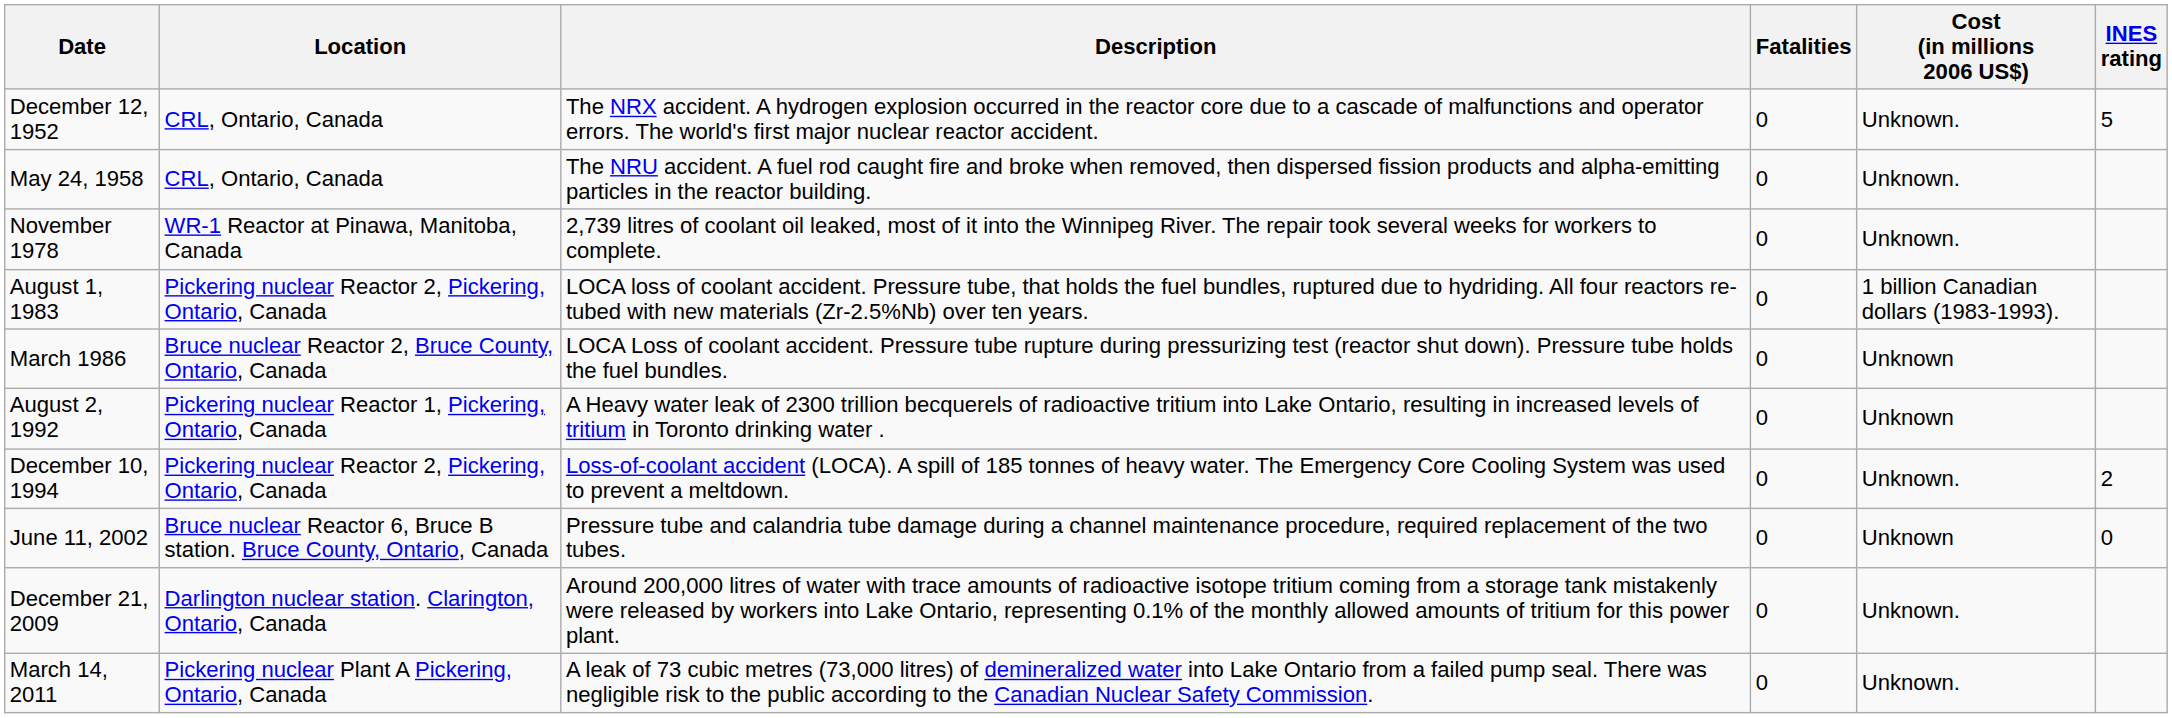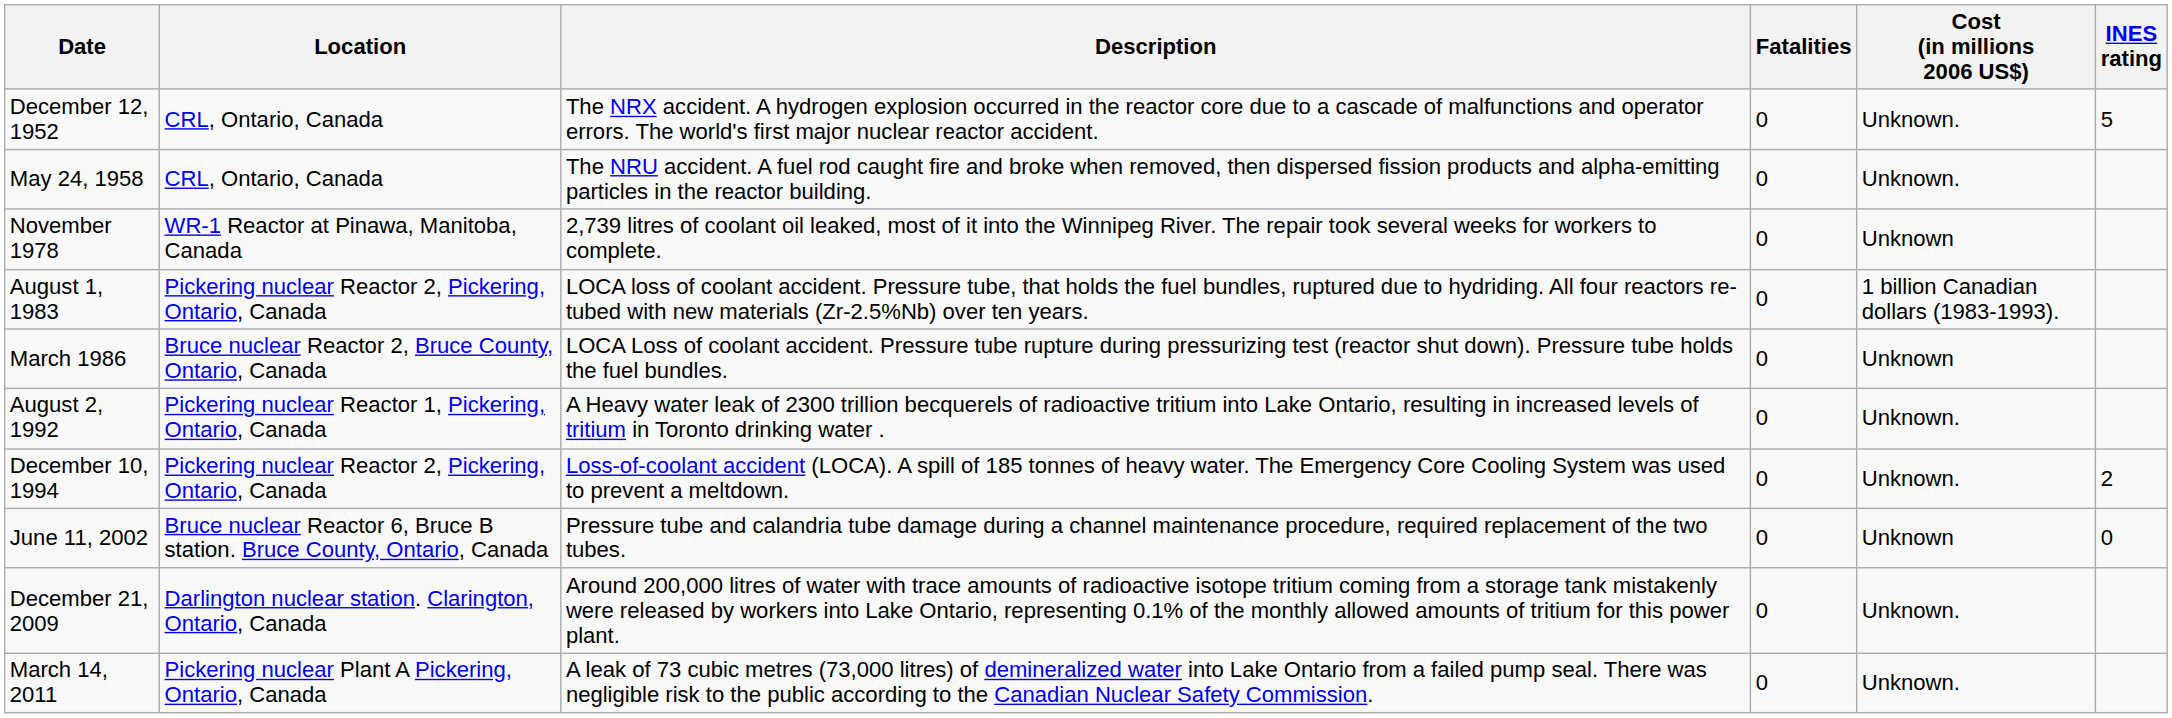 <table class="wikitable sortable">
 <tr>
 <th>Date</th>
 <th>Location</th>
 <th>Description</th>
 <th>Fatalities</th>
 <th>Cost <br> (in millions <br> 2006 US$)</th>
 <th><a href='#'>INES</a> <br>rating</th>
 </tr>
 <tr>
 <td>December 12, 1952</td>
 <td><a href='#'>CRL</a>, Ontario, Canada</td>
 <td>The <a href='#'>NRX</a> accident. A hydrogen explosion occurred in the reactor core due to a cascade of malfunctions and operator errors. The world's first major nuclear reactor accident.</td>
 <td>0</td>
 <td>Unknown.</td>
 <td>5</td>
 </tr>
 <tr>
 <td>May 24, 1958</td>
 <td><a href='#'>CRL</a>, Ontario, Canada</td>
 <td>The <a href='#'>NRU</a> accident. A fuel rod caught fire and broke when removed, then dispersed fission products and alpha-emitting particles in the reactor building.</td>
 <td>0</td>
 <td>Unknown.</td>
 <td></td>
 </tr>
 <tr>
 <td>November 1978</td>
 <td><a href='#'>WR-1</a> Reactor at Pinawa, Manitoba, Canada</td>
 <td>2,739 litres of coolant oil leaked, most of it into the Winnipeg River. The repair took several weeks for workers to complete.</td>
 <td>0</td>
-<td>Unknown.</td>
+<td>Unknown</td>
 <td></td>
 </tr>
 <tr>
 <td>August 1, 1983</td>
 <td><a href='#'>Pickering nuclear</a> Reactor 2, <a href='#'>Pickering, Ontario</a>, Canada</td>
 <td>LOCA loss of coolant accident. Pressure tube, that holds the fuel bundles, ruptured due to hydriding.  All four reactors re-tubed with new materials (Zr-2.5%Nb) over ten years.</td>
 <td>0</td>
 <td>1 billion Canadian dollars (1983-1993).</td>
 <td></td>
 </tr>
 <tr>
 <td>March 1986</td>
 <td><a href='#'>Bruce nuclear</a> Reactor 2, <a href='#'>Bruce County, Ontario</a>, Canada</td>
 <td>LOCA Loss of coolant accident. Pressure tube rupture during pressurizing test (reactor shut down).  Pressure tube holds the fuel bundles.</td>
 <td>0</td>
 <td>Unknown</td>
 <td></td>
 </tr>
 <tr>
 <td>August 2, 1992</td>
 <td><a href='#'>Pickering nuclear</a> Reactor 1, <a href='#'>Pickering, Ontario</a>, Canada</td>
 <td>A Heavy water leak of 2300 trillion becquerels of radioactive tritium into Lake Ontario, resulting in increased levels of <a href='#'>tritium</a> in Toronto drinking water .</td>
 <td>0</td>
-<td>Unknown</td>
+<td>Unknown.</td>
 <td></td>
 </tr>
 <tr>
 <td>December 10, 1994</td>
 <td><a href='#'>Pickering nuclear</a> Reactor 2, <a href='#'>Pickering, Ontario</a>, Canada</td>
 <td><a href='#'>Loss-of-coolant accident</a> (LOCA).  A spill of 185 tonnes of heavy water. The Emergency Core Cooling System was used to prevent a meltdown.</td>
 <td>0</td>
 <td>Unknown.</td>
 <td>2</td>
 </tr>
 <tr>
 <td>June 11, 2002</td>
 <td><a href='#'>Bruce nuclear</a> Reactor 6, Bruce B station. <a href='#'>Bruce County, Ontario</a>, Canada</td>
 <td>Pressure tube and calandria tube damage during a channel maintenance procedure, required replacement of the two tubes.</td>
 <td>0</td>
 <td>Unknown</td>
 <td>0</td>
 </tr>
 <tr>
 <td>December 21, 2009</td>
 <td><a href='#'>Darlington nuclear station</a>. <a href='#'>Clarington, Ontario</a>, Canada</td>
 <td>Around 200,000 litres of water with trace amounts of radioactive isotope tritium coming from a storage tank mistakenly were released by workers into Lake Ontario, representing 0.1% of the monthly allowed amounts of tritium for this power plant.</td>
 <td>0</td>
 <td>Unknown.</td>
 <td></td>
 </tr>
 <tr>
 <td>March 14, 2011</td>
 <td><a href='#'>Pickering nuclear</a> Plant A <a href='#'>Pickering, Ontario</a>, Canada</td>
 <td>A leak of 73 cubic metres (73,000 litres) of <a href='#'>demineralized water</a> into Lake Ontario from a failed pump seal. There was negligible risk to the public according to the <a href='#'>Canadian Nuclear Safety Commission</a>.</td>
 <td>0</td>
 <td>Unknown.</td>
 <td></td>
 </tr>
 </table>
